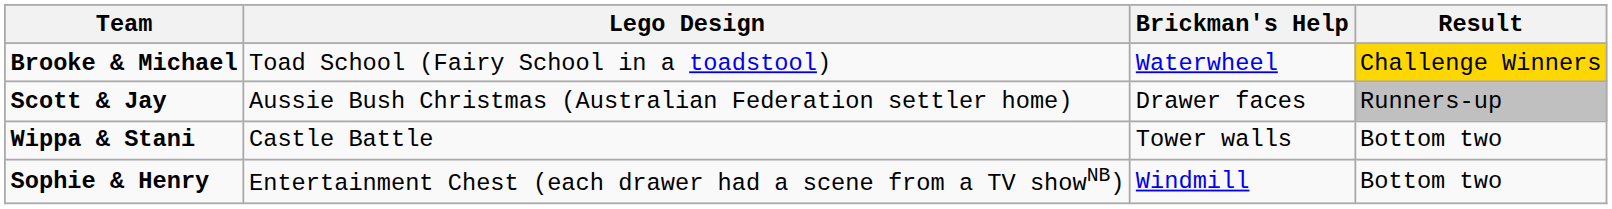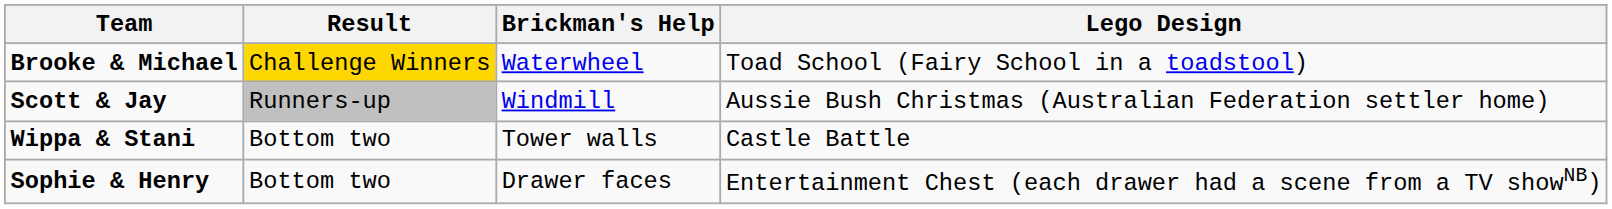 <table class="wikitable">
 <tr>
 <th>Team</th>
+<th>Result</th>
+<th>Brickman's Help</th>
 <th>Lego Design</th>
-<th>Brickman's Help</th>
-<th>Result</th>
 </tr>
 <tr>
 <td><strong>Brooke & Michael</strong></td>
+<td style="background:gold">Challenge Winners</td>
+<td><a href='#'>Waterwheel</a></td>
 <td>Toad School (Fairy School in a <a href='#'>toadstool</a>)</td>
-<td><a href='#'>Waterwheel</a></td>
-<td style="background:gold">Challenge Winners</td>
 </tr>
 <tr>
 <td><strong>Scott & Jay</strong></td>
+<td style="background:silver">Runners-up</td>
+<td><a href='#'>Windmill</a></td>
 <td>Aussie Bush Christmas (Australian Federation settler home)</td>
-<td>Drawer faces</td>
-<td style="background:silver">Runners-up</td>
 </tr>
 <tr>
 <td><strong>Wippa & Stani</strong></td>
+<td>Bottom two</td>
+<td>Tower walls</td>
 <td>Castle Battle</td>
-<td>Tower walls</td>
-<td>Bottom two</td>
 </tr>
 <tr>
 <td><strong>Sophie & Henry</strong></td>
+<td>Bottom two</td>
+<td>Drawer faces</td>
 <td>Entertainment Chest (each drawer had a scene from a TV show<sup>NB</sup>)</td>
-<td><a href='#'>Windmill</a></td>
-<td>Bottom two</td>
 </tr>
 </table>
